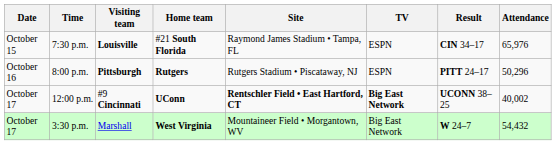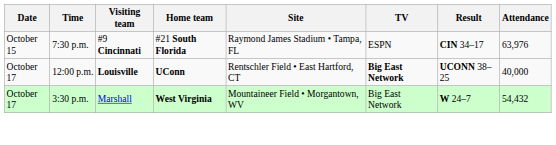 <table class="wikitable" style="font-size:95%;">
 <tr>
 <th>Date</th>
 <th>Time</th>
 <th>Visiting team</th>
 <th>Home team</th>
 <th>Site</th>
 <th>TV</th>
 <th>Result</th>
 <th>Attendance</th>
 </tr>
 <tr bgcolor=>
 <td>October 15</td>
 <td>7:30 p.m.</td>
-<td><strong>Louisville</strong></td>
+<td>#9 <strong>Cincinnati</strong></td>
 <td>#21 <strong>South Florida</strong></td>
 <td>Raymond James Stadium • Tampa, FL</td>
 <td>ESPN</td>
 <td><strong>CIN</strong> 34–17</td>
-<td>65,976</td>
-</tr>
-<tr bgcolor=>
-<td>October 16</td>
-<td>8:00 p.m.</td>
-<td><strong>Pittsburgh</strong></td>
-<td><strong>Rutgers</strong></td>
-<td>Rutgers Stadium • Piscataway, NJ</td>
-<td>ESPN</td>
-<td><strong>PITT</strong> 24–17</td>
-<td>50,296</td>
+<td>63,976</td>
 </tr>
 <tr bgcolor>
 <td>October 17</td>
 <td>12:00 p.m.</td>
-<td>#9 <strong>Cincinnati</strong></td>
+<td><strong>Louisville</strong></td>
 <td><strong>UConn</strong></td>
-<td><strong>Rentschler Field • East Hartford, CT</strong></td>
+<td>Rentschler Field • East Hartford, CT</td>
 <td><strong>Big East Network</strong></td>
 <td><strong>UCONN</strong> 38–25</td>
-<td>40,002</td>
+<td>40,000</td>
 </tr>
 <tr bgcolor=ccffcc>
 <td>October 17</td>
 <td>3:30 p.m.</td>
 <td><a href='#'>Marshall</a></td>
 <td><strong>West Virginia</strong></td>
 <td>Mountaineer Field • Morgantown, WV</td>
 <td>Big East Network</td>
 <td><strong>W</strong> 24–7</td>
 <td>54,432</td>
 </tr>
 </table>
